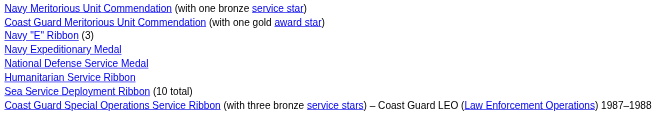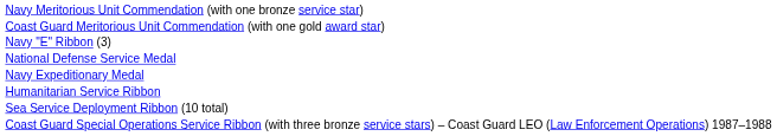 <table>
 <tr>
 <td></td>
 <td><a href='#'>Navy Meritorious Unit Commendation</a> (with one bronze <a href='#'>service star</a>)</td>
 </tr>
 <tr>
 <td></td>
 <td><a href='#'>Coast Guard Meritorious Unit Commendation</a> (with one gold <a href='#'>award star</a>)</td>
 </tr>
 <tr>
 <td></td>
 <td><a href='#'>Navy "E" Ribbon</a> (3)</td>
 </tr>
 <tr>
 <td></td>
-<td><a href='#'>Navy Expeditionary Medal</a></td>
+<td><a href='#'>National Defense Service Medal</a></td>
 </tr>
 <tr>
 <td></td>
-<td><a href='#'>National Defense Service Medal</a></td>
+<td><a href='#'>Navy Expeditionary Medal</a></td>
 </tr>
 <tr>
 <td></td>
 <td><a href='#'>Humanitarian Service Ribbon</a></td>
 </tr>
 <tr>
 <td></td>
 <td><a href='#'>Sea Service Deployment Ribbon</a> (10 total)</td>
 </tr>
 <tr>
 <td></td>
 <td><a href='#'>Coast Guard Special Operations Service Ribbon</a> (with three bronze <a href='#'>service stars</a>)  – Coast Guard LEO (<a href='#'>Law Enforcement Operations</a>) 1987–1988</td>
 </tr>
 </table>
